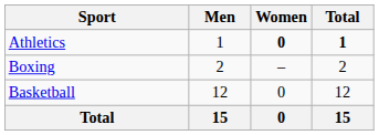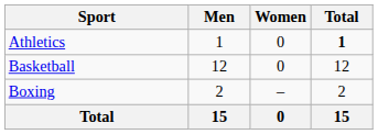 <table class="wikitable sortable" style="text-align:center;">
 <tr>
 <th width=180>Sport</th>
 <th width=55>Men</th>
 <th width=55>Women</th>
 <th width=55>Total</th>
 </tr>
 <tr>
 <td align=left><a href='#'>Athletics</a></td>
 <td>1</td>
-<td><strong>0</strong></td>
+<td>0</td>
 <td><strong>1</strong></td>
+</tr>
+<tr>
+<td align=left><a href='#'>Basketball</a></td>
+<td>12</td>
+<td>0</td>
+<td>12</td>
 </tr>
 <tr>
 <td align=left><a href='#'>Boxing</a></td>
 <td>2</td>
 <td>–</td>
 <td>2</td>
 </tr>
 <tr>
-<td align=left><a href='#'>Basketball</a></td>
-<td>12</td>
-<td>0</td>
-<td>12</td>
-</tr>
-<tr>
 <th>Total</th>
 <th>15</th>
 <th>0</th>
 <th>15</th>
 </tr>
 </table>
